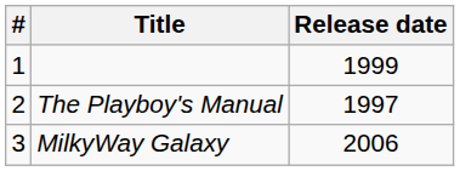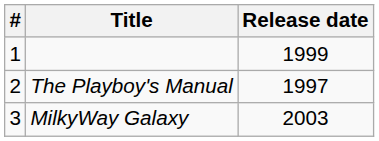 <table class="wikitable">
 <tr>
 <th>#</th>
 <th>Title</th>
 <th>Release date</th>
 </tr>
 <tr>
 <td>1</td>
 <td align="left"></td>
 <td align="center">1999</td>
 </tr>
 <tr>
 <td>2</td>
 <td align="left"><em>The Playboy's Manual</em></td>
 <td align="center">1997</td>
 </tr>
 <tr>
 <td>3</td>
 <td align="left"><em>MilkyWay Galaxy</em></td>
-<td align="center">2006</td>
+<td align="center">2003</td>
 </tr>
 </table>
